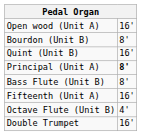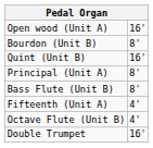 <table class="wikitable" align="left" style="margin: 5px;">
 <tr>
 <th colspan="2">Pedal Organ</th>
 </tr>
 <tr>
 <td>Open wood (Unit A)</td>
 <td>16'</td>
 </tr>
 <tr>
 <td>Bourdon (Unit B)</td>
 <td>8'</td>
 </tr>
 <tr>
 <td>Quint (Unit B)</td>
 <td>16'</td>
 </tr>
 <tr>
 <td>Principal (Unit A)</td>
-<td><strong>8'</strong></td>
+<td>8'</td>
 </tr>
 <tr>
 <td>Bass Flute (Unit B)</td>
 <td>8'</td>
 </tr>
 <tr>
 <td>Fifteenth (Unit A)</td>
-<td>16'</td>
+<td>4'</td>
 </tr>
 <tr>
 <td>Octave Flute (Unit B)</td>
 <td>4'</td>
 </tr>
 <tr>
 <td>Double Trumpet</td>
 <td>16'</td>
 </tr>
 </table>
